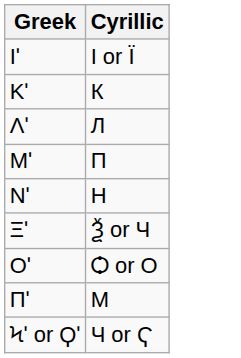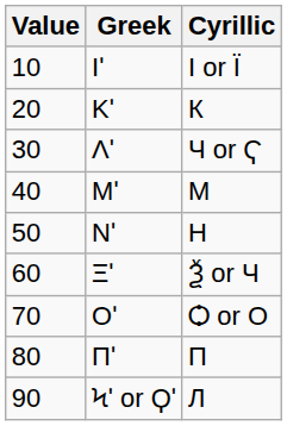 <table class="wikitable">
 <tr>
+<th>Value</th>
 <th>Greek</th>
 <th>Cyrillic</th>
 </tr>
 <tr>
+<td>10</td>
 <td>Ιʹ</td>
 <td>І or Ї</td>
 </tr>
 <tr>
+<td>20</td>
 <td>Κʹ</td>
 <td>К</td>
 </tr>
 <tr>
+<td>30</td>
 <td>Λʹ</td>
-<td>Л</td>
+<td>Ч or Ҁ</td>
 </tr>
 <tr>
+<td>40</td>
 <td>Μʹ</td>
-<td>П</td>
+<td>М</td>
 </tr>
 <tr>
+<td>50</td>
 <td>Νʹ</td>
 <td>Н</td>
 </tr>
 <tr>
+<td>60</td>
 <td>Ξʹ</td>
 <td>Ѯ or Ч</td>
 </tr>
 <tr>
+<td>70</td>
 <td>Οʹ</td>
 <td>Ѻ or О</td>
 </tr>
 <tr>
+<td>80</td>
 <td>Πʹ</td>
-<td>М</td>
+<td>П</td>
 </tr>
 <tr>
+<td>90</td>
 <td>Ϟʹ or Ϙʹ</td>
-<td>Ч or Ҁ</td>
+<td>Л</td>
 </tr>
 </table>
